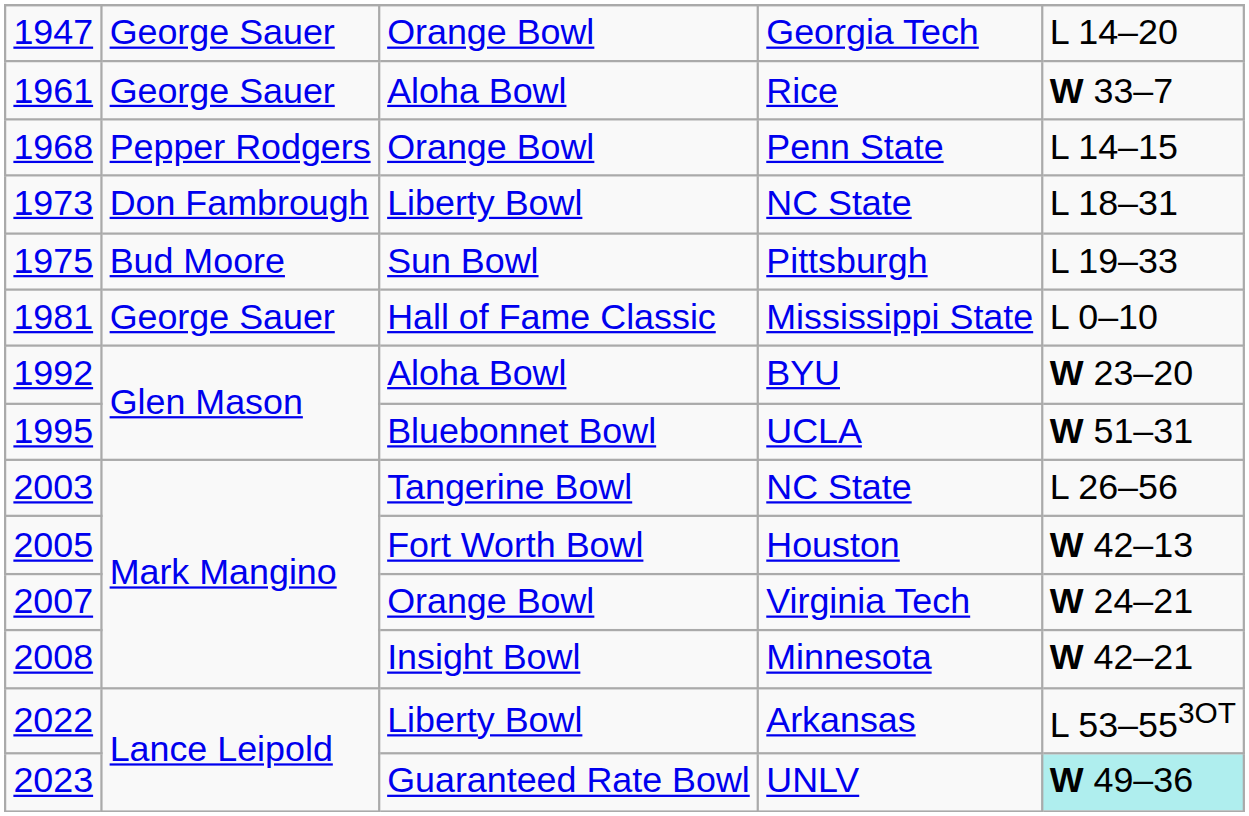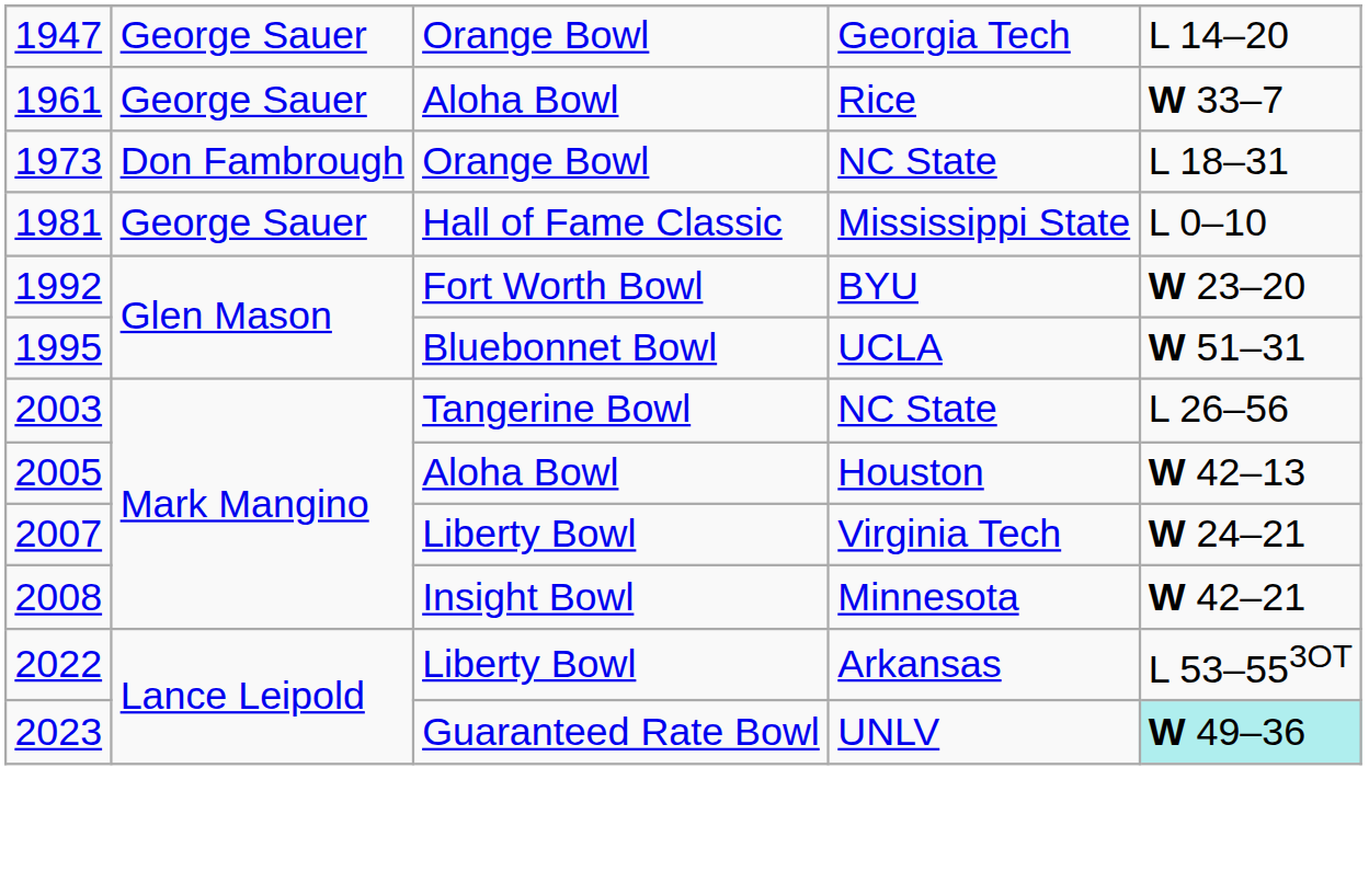 <table class="wikitable">
 <tr>
 </tr>
 <tr>
 <td><a href='#'>1947</a></td>
 <td><a href='#'>George Sauer</a></td>
 <td><a href='#'>Orange Bowl</a></td>
 <td><a href='#'>Georgia Tech</a></td>
 <td>L 14–20</td>
 </tr>
 <tr>
 <td><a href='#'>1961</a></td>
 <td><a href='#'>George Sauer</a></td>
 <td><a href='#'>Aloha Bowl</a></td>
 <td><a href='#'>Rice</a></td>
 <td><strong>W</strong> 33–7</td>
 </tr>
 <tr>
-<td><a href='#'>1968</a></td>
-<td><a href='#'>Pepper Rodgers</a></td>
-<td><a href='#'>Orange Bowl</a></td>
-<td><a href='#'>Penn State</a></td>
-<td>L 14–15</td>
-</tr>
-<tr>
 <td><a href='#'>1973</a></td>
 <td><a href='#'>Don Fambrough</a></td>
-<td><a href='#'>Liberty Bowl</a></td>
+<td><a href='#'>Orange Bowl</a></td>
 <td><a href='#'>NC State</a></td>
 <td>L 18–31</td>
-</tr>
-<tr>
-<td><a href='#'>1975</a></td>
-<td><a href='#'>Bud Moore</a></td>
-<td><a href='#'>Sun Bowl</a></td>
-<td><a href='#'>Pittsburgh</a></td>
-<td>L 19–33</td>
 </tr>
 <tr>
 <td><a href='#'>1981</a></td>
 <td><a href='#'>George Sauer</a></td>
 <td><a href='#'>Hall of Fame Classic</a></td>
 <td><a href='#'>Mississippi State</a></td>
 <td>L 0–10</td>
 </tr>
 <tr>
 <td><a href='#'>1992</a></td>
 <td rowspan="2"><a href='#'>Glen Mason</a></td>
-<td><a href='#'>Aloha Bowl</a></td>
+<td><a href='#'>Fort Worth Bowl</a></td>
 <td><a href='#'>BYU</a></td>
 <td><strong>W</strong> 23–20</td>
 </tr>
 <tr>
 <td><a href='#'>1995</a></td>
 <td><a href='#'>Bluebonnet Bowl</a></td>
 <td><a href='#'>UCLA</a></td>
 <td><strong>W</strong> 51–31</td>
 </tr>
 <tr>
 <td><a href='#'>2003</a></td>
 <td rowspan="4"><a href='#'>Mark Mangino</a></td>
 <td><a href='#'>Tangerine Bowl</a></td>
 <td><a href='#'>NC State</a></td>
 <td>L 26–56</td>
 </tr>
 <tr>
 <td><a href='#'>2005</a></td>
-<td><a href='#'>Fort Worth Bowl</a></td>
+<td><a href='#'>Aloha Bowl</a></td>
 <td><a href='#'>Houston</a></td>
 <td><strong>W</strong> 42–13</td>
 </tr>
 <tr>
 <td><a href='#'>2007</a></td>
-<td><a href='#'>Orange Bowl</a></td>
+<td><a href='#'>Liberty Bowl</a></td>
 <td><a href='#'>Virginia Tech</a></td>
 <td><strong>W</strong> 24–21</td>
 </tr>
 <tr>
 <td><a href='#'>2008</a></td>
 <td><a href='#'>Insight Bowl</a></td>
 <td><a href='#'>Minnesota</a></td>
 <td><strong>W</strong> 42–21</td>
 </tr>
 <tr>
 <td><a href='#'>2022</a></td>
 <td rowspan="2"><a href='#'>Lance Leipold</a></td>
 <td><a href='#'>Liberty Bowl</a></td>
 <td><a href='#'>Arkansas</a></td>
 <td>L 53–55<sup>3OT</sup></td>
 </tr>
 <tr>
 <td><a href='#'>2023</a></td>
 <td><a href='#'>Guaranteed Rate Bowl</a></td>
 <td><a href='#'>UNLV</a></td>
 <td style="background: paleturquoise;"><strong>W</strong> 49–36</td>
 </tr>
 </table>
